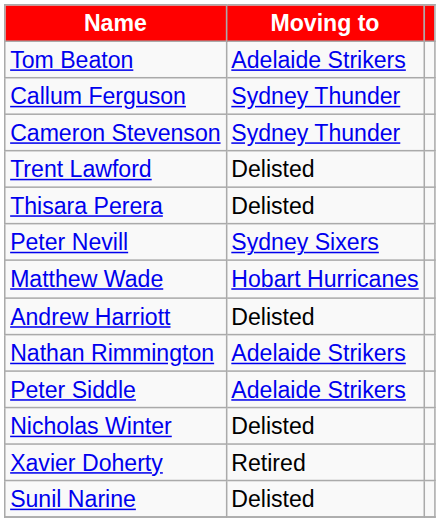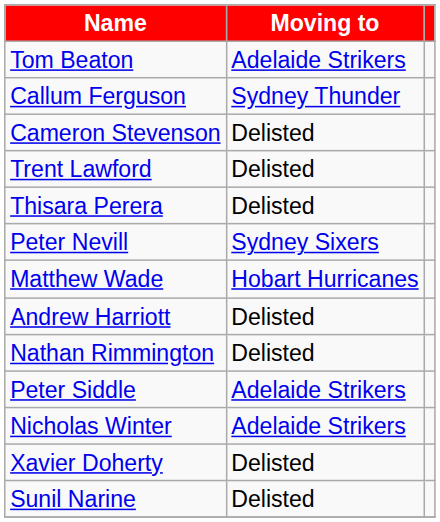 <table class="wikitable"  style="font-size:95%;">
 <tr>
 <th style="background:red; color:white; text-align:center;">Name</th>
 <th style="background:red; color:white; text-align:center;">Moving to</th>
 <th style="background:red; color:white; text-align:center;"></th>
 </tr>
 <tr>
 <td><a href='#'>Tom Beaton</a></td>
 <td> <a href='#'>Adelaide Strikers</a></td>
 <td></td>
 </tr>
 <tr>
 <td><a href='#'>Callum Ferguson</a></td>
 <td> <a href='#'>Sydney Thunder</a></td>
 <td></td>
 </tr>
 <tr>
 <td><a href='#'>Cameron Stevenson</a></td>
-<td> <a href='#'>Sydney Thunder</a></td>
+<td>Delisted</td>
 <td></td>
 </tr>
 <tr>
 <td><a href='#'>Trent Lawford</a></td>
 <td>Delisted</td>
 <td></td>
 </tr>
 <tr>
 <td><a href='#'>Thisara Perera</a></td>
 <td>Delisted</td>
 <td></td>
 </tr>
 <tr>
 <td><a href='#'>Peter Nevill</a></td>
 <td> <a href='#'>Sydney Sixers</a></td>
 <td></td>
 </tr>
 <tr>
 <td><a href='#'>Matthew Wade</a></td>
 <td> <a href='#'>Hobart Hurricanes</a></td>
 <td></td>
 </tr>
 <tr>
 <td><a href='#'>Andrew Harriott</a></td>
 <td>Delisted</td>
 <td></td>
 </tr>
 <tr>
 <td><a href='#'>Nathan Rimmington</a></td>
-<td> <a href='#'>Adelaide Strikers</a></td>
+<td>Delisted</td>
 <td></td>
 </tr>
 <tr>
 <td><a href='#'>Peter Siddle</a></td>
 <td> <a href='#'>Adelaide Strikers</a></td>
 <td></td>
 </tr>
 <tr>
 <td><a href='#'>Nicholas Winter</a></td>
-<td>Delisted</td>
+<td> <a href='#'>Adelaide Strikers</a></td>
 <td></td>
 </tr>
 <tr>
 <td><a href='#'>Xavier Doherty</a></td>
-<td>Retired</td>
+<td>Delisted</td>
 <td></td>
 </tr>
 <tr>
 <td><a href='#'>Sunil Narine</a></td>
 <td>Delisted</td>
 <td></td>
 </tr>
 <tr>
 </tr>
 </table>
